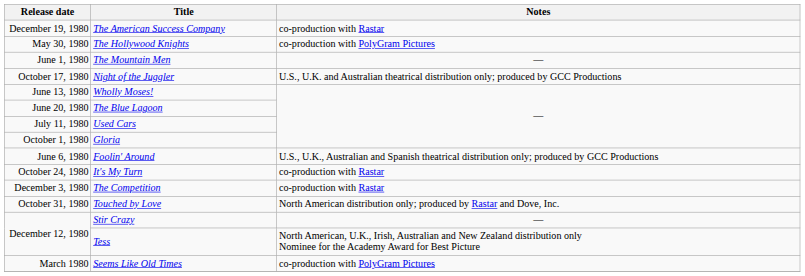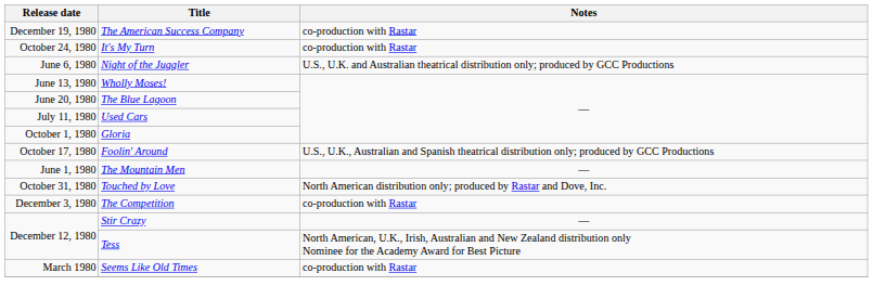 <table class="wikitable sortable" style="width:100%;">
 <tr>
 <th scope="col" style="width:130px;">Release date</th>
 <th>Title</th>
 <th>Notes</th>
 </tr>
 <tr>
 <td style="text-align:right;">December 19, 1980</td>
 <td><em><a href='#'>The American Success Company</a></em></td>
 <td>co-production with <a href='#'>Rastar</a></td>
 </tr>
 <tr>
-<td style="text-align:right;">May 30, 1980</td>
-<td><em><a href='#'>The Hollywood Knights</a></em></td>
-<td>co-production with  <a href='#'>PolyGram Pictures</a></td>
+<td style="text-align:right;">October 24, 1980</td>
+<td><em><a href='#'>It's My Turn</a></em></td>
+<td>co-production with <a href='#'>Rastar</a></td>
 </tr>
 <tr>
-<td style="text-align:right;">June 1, 1980</td>
-<td><em><a href='#'>The Mountain Men</a></em></td>
-<td align="center">—</td>
-</tr>
-<tr>
-<td style="text-align:right;">October 17, 1980</td>
+<td style="text-align:right;">June 6, 1980</td>
 <td><em><a href='#'>Night of the Juggler</a></em></td>
 <td>U.S., U.K. and Australian theatrical distribution only; produced by GCC Productions</td>
 </tr>
 <tr>
 <td style="text-align:right;">June 13, 1980</td>
 <td><em><a href='#'>Wholly Moses!</a></em></td>
 <td rowspan="4" align="center">—</td>
 </tr>
 <tr>
 <td style="text-align:right;">June 20, 1980</td>
 <td><em><a href='#'>The Blue Lagoon</a></em></td>
 </tr>
 <tr>
 <td style="text-align:right;">July 11, 1980</td>
 <td><em><a href='#'>Used Cars</a></em></td>
 </tr>
 <tr>
 <td style="text-align:right;">October 1, 1980</td>
 <td><em><a href='#'>Gloria</a></em></td>
 </tr>
 <tr>
-<td style="text-align:right;">June 6, 1980</td>
+<td style="text-align:right;">October 17, 1980</td>
 <td><em><a href='#'>Foolin' Around</a></em></td>
 <td>U.S., U.K., Australian and Spanish theatrical distribution only; produced by GCC Productions</td>
 </tr>
 <tr>
-<td style="text-align:right;">October 24, 1980</td>
-<td><em><a href='#'>It's My Turn</a></em></td>
-<td>co-production with <a href='#'>Rastar</a></td>
+<td style="text-align:right;">June 1, 1980</td>
+<td><em><a href='#'>The Mountain Men</a></em></td>
+<td align="center">—</td>
+</tr>
+<tr>
+<td style="text-align:right;">October 31, 1980</td>
+<td><em><a href='#'>Touched by Love</a></em></td>
+<td>North American distribution only; produced by <a href='#'>Rastar</a> and Dove, Inc.</td>
 </tr>
 <tr>
 <td style="text-align:right;">December 3, 1980</td>
 <td><em><a href='#'>The Competition</a></em></td>
 <td>co-production with <a href='#'>Rastar</a></td>
-</tr>
-<tr>
-<td style="text-align:right;">October 31, 1980</td>
-<td><em><a href='#'>Touched by Love</a></em></td>
-<td>North American distribution only; produced by <a href='#'>Rastar</a> and Dove, Inc.</td>
 </tr>
 <tr>
 <td style="text-align:right;" rowspan="2">December 12, 1980</td>
 <td><em><a href='#'>Stir Crazy</a></em></td>
 <td align="center">—</td>
 </tr>
 <tr>
 <td><em><a href='#'>Tess</a></em></td>
 <td>North American, U.K., Irish, Australian and New Zealand distribution only<br>Nominee for the Academy Award for Best Picture</td>
 </tr>
 <tr>
 <td style="text-align:right;">March 1980</td>
 <td><em><a href='#'>Seems Like Old Times</a></em></td>
-<td>co-production with  <a href='#'>PolyGram Pictures</a></td>
+<td>co-production with <a href='#'>Rastar</a></td>
 </tr>
 <tr>
 </tr>
 </table>
